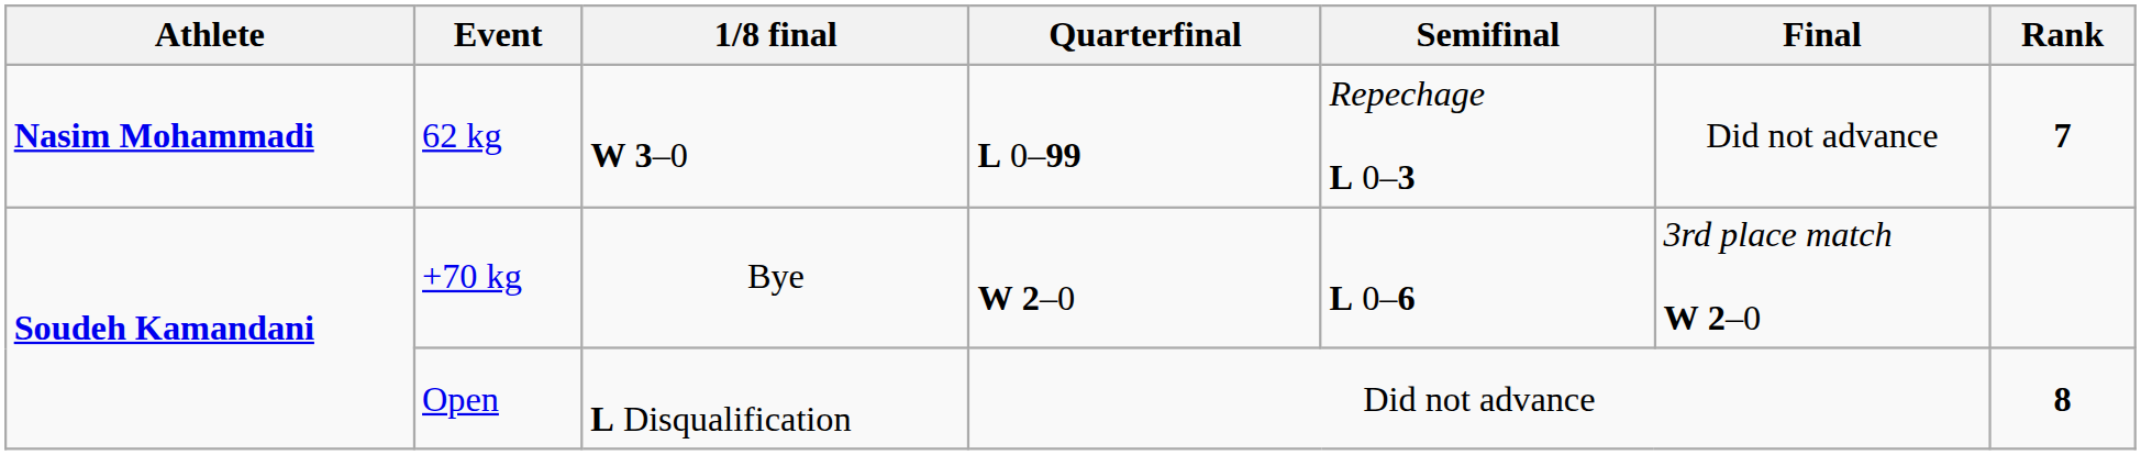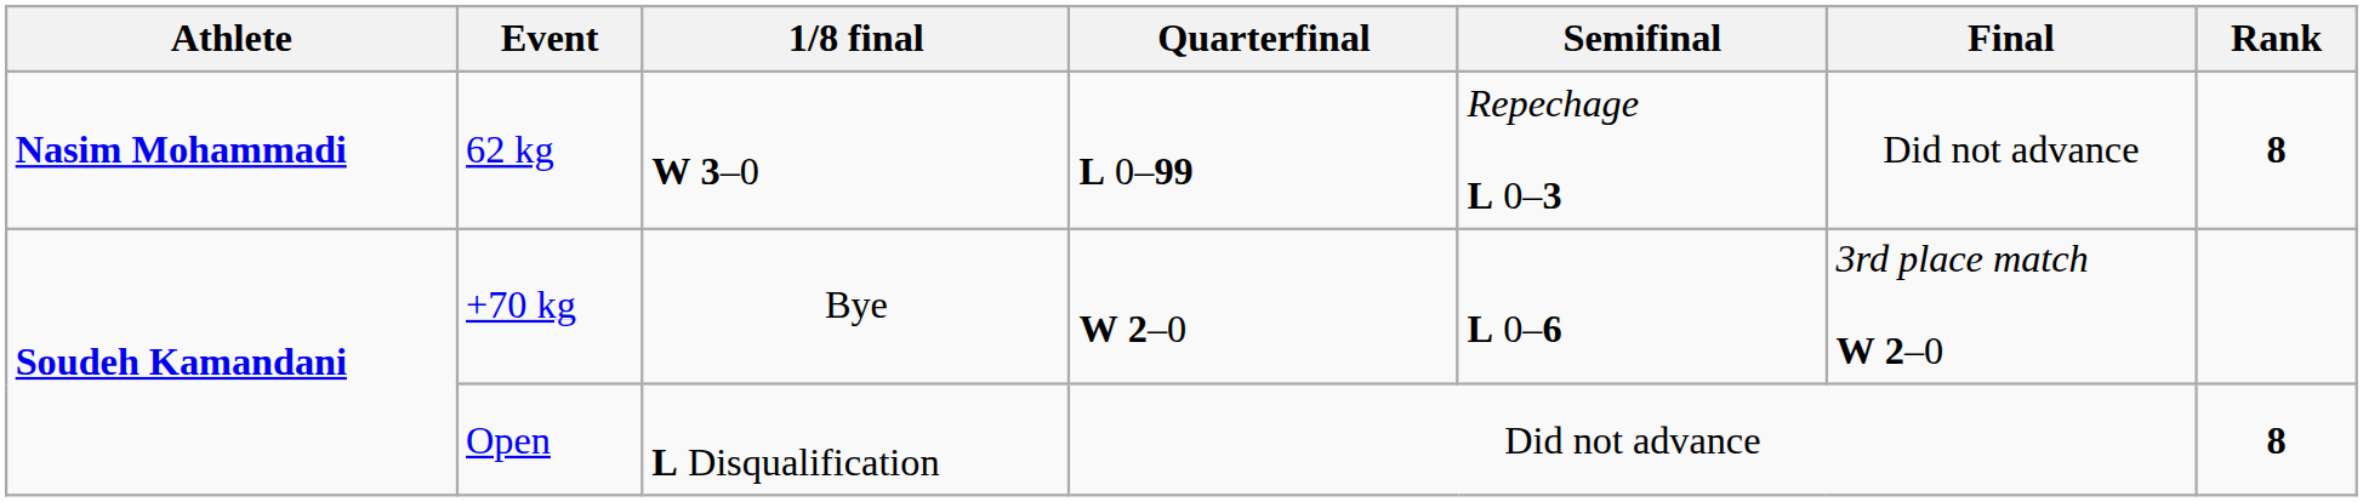 <table class="wikitable" width="98%" style="text-align:left; font-size:90%">
 <tr>
 <th width="11%">Athlete</th>
 <th width="4%">Event</th>
 <th width="9%">1/8 final</th>
 <th width="9%">Quarterfinal</th>
 <th width="9%">Semifinal</th>
 <th width="9%">Final</th>
 <th width="3%">Rank</th>
 </tr>
 <tr>
 <td><strong><a href='#'>Nasim Mohammadi</a></strong></td>
 <td><a href='#'>62 kg</a></td>
 <td><br><strong>W</strong> <strong>3</strong>–0</td>
 <td><br><strong>L</strong> 0–<strong>99</strong></td>
 <td><em>Repechage</em><br><br><strong>L</strong> 0–<strong>3</strong></td>
 <td align=center>Did not advance</td>
-<td align=center><strong>7</strong></td>
+<td align=center><strong>8</strong></td>
 </tr>
 <tr>
 <td rowspan=2><strong><a href='#'>Soudeh Kamandani</a></strong></td>
 <td><a href='#'>+70 kg</a></td>
 <td align=center>Bye</td>
 <td><br><strong>W</strong> <strong>2</strong>–0</td>
 <td><br><strong>L</strong> 0–<strong>6</strong></td>
 <td><em>3rd place match</em><br><br><strong>W</strong> <strong>2</strong>–0</td>
 <td align=center></td>
 </tr>
 <tr>
 <td><a href='#'>Open</a></td>
 <td><br><strong>L</strong> Disqualification</td>
 <td colspan=3 align=center>Did not advance</td>
 <td align=center><strong>8</strong></td>
 </tr>
 </table>
